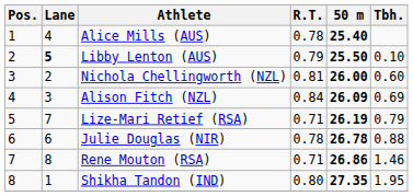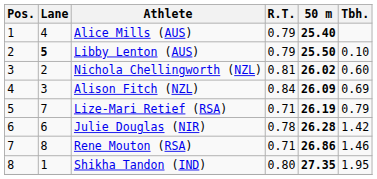 <table class="wikitable">
 <tr>
 <th>Pos.</th>
 <th>Lane</th>
 <th>Athlete</th>
 <th>R.T.</th>
 <th>50 m</th>
 <th>Tbh.</th>
 </tr>
 <tr>
 <td>1</td>
 <td>4</td>
 <td> <a href='#'>Alice Mills</a> (<a href='#'>AUS</a>)</td>
-<td>0.78</td>
+<td>0.79</td>
 <td><strong>25.40</strong></td>
 <td> </td>
 </tr>
 <tr>
 <td>2</td>
 <td><strong>5</strong></td>
 <td> <a href='#'>Libby Lenton</a> (<a href='#'>AUS</a>)</td>
 <td>0.79</td>
 <td><strong>25.50</strong></td>
 <td>0.10</td>
 </tr>
 <tr>
 <td>3</td>
 <td>2</td>
 <td> <a href='#'>Nichola Chellingworth</a> (<a href='#'>NZL</a>)</td>
 <td>0.81</td>
-<td><strong>26.00</strong></td>
+<td><strong>26.02</strong></td>
 <td>0.60</td>
 </tr>
 <tr>
 <td>4</td>
 <td>3</td>
 <td> <a href='#'>Alison Fitch</a> (<a href='#'>NZL</a>)</td>
 <td>0.84</td>
 <td><strong>26.09</strong></td>
 <td>0.69</td>
 </tr>
 <tr>
 <td>5</td>
 <td>7</td>
 <td> <a href='#'>Lize-Mari Retief</a> (<a href='#'>RSA</a>)</td>
 <td>0.71</td>
 <td><strong>26.19</strong></td>
 <td>0.79</td>
 </tr>
 <tr>
 <td>6</td>
 <td>6</td>
 <td> <a href='#'>Julie Douglas</a> (<a href='#'>NIR</a>)</td>
 <td>0.78</td>
-<td><strong>26.78</strong></td>
-<td>0.88</td>
+<td><strong>26.28</strong></td>
+<td>1.42</td>
 </tr>
 <tr>
 <td>7</td>
 <td>8</td>
 <td> <a href='#'>Rene Mouton</a> (<a href='#'>RSA</a>)</td>
 <td>0.71</td>
 <td><strong>26.86</strong></td>
 <td>1.46</td>
 </tr>
 <tr>
 <td>8</td>
 <td>1</td>
 <td> <a href='#'>Shikha Tandon</a> (<a href='#'>IND</a>)</td>
 <td>0.80</td>
 <td><strong>27.35</strong></td>
 <td>1.95</td>
 </tr>
 <tr>
 </tr>
 </table>
